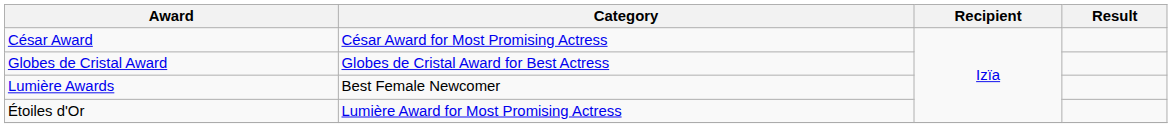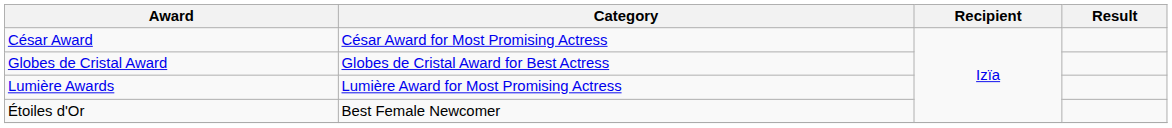 <table class="wikitable" style="width:99%;">
 <tr>
 <th>Award</th>
 <th>Category</th>
 <th>Recipient</th>
 <th>Result</th>
 </tr>
 <tr>
 <td><a href='#'>César Award</a></td>
 <td><a href='#'>César Award for Most Promising Actress</a></td>
 <td rowspan=4 style="text-align:center;"><a href='#'>Izïa</a></td>
 <td></td>
 </tr>
 <tr>
 <td><a href='#'>Globes de Cristal Award</a></td>
 <td><a href='#'>Globes de Cristal Award for Best Actress</a></td>
 <td></td>
 </tr>
 <tr>
 <td><a href='#'>Lumière Awards</a></td>
-<td>Best Female Newcomer</td>
+<td><a href='#'>Lumière Award for Most Promising Actress</a></td>
 <td></td>
 </tr>
 <tr>
 <td>Étoiles d'Or</td>
-<td><a href='#'>Lumière Award for Most Promising Actress</a></td>
+<td>Best Female Newcomer</td>
 <td></td>
 </tr>
 <tr>
 </tr>
 </table>
